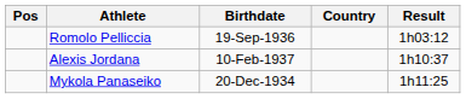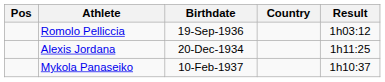 <table class="wikitable"  style="text-align:center; width:60%;">
 <tr>
 <th>Pos</th>
 <th>Athlete</th>
 <th>Birthdate</th>
 <th>Country</th>
 <th>Result</th>
 </tr>
 <tr>
 <td align=center></td>
 <td align=left><a href='#'>Romolo Pelliccia</a></td>
 <td>19-Sep-1936</td>
 <td align=left></td>
 <td>1h03:12</td>
 </tr>
 <tr>
 <td align=center></td>
 <td align=left><a href='#'>Alexis Jordana</a></td>
+<td>20-Dec-1934</td>
+<td align=left></td>
+<td>1h11:25</td>
+</tr>
+<tr>
+<td align=center></td>
+<td align=left><a href='#'>Mykola Panaseiko</a></td>
 <td>10-Feb-1937</td>
 <td align=left></td>
 <td>1h10:37</td>
 </tr>
-<tr>
-<td align=center></td>
-<td align=left><a href='#'>Mykola Panaseiko</a></td>
-<td>20-Dec-1934</td>
-<td align=left></td>
-<td>1h11:25</td>
-</tr>
 </table>
